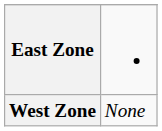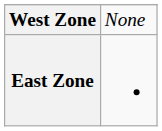 <table class="wikitable">
 <tr>
+</tr>
+<tr>
+<th>West Zone</th>
+<td valign=top><em>None</em></td>
 </tr>
 <tr>
 <th>East Zone</th>
 <td valign=top><br><ul><li></li></ul></td>
 </tr>
-<tr>
-<th>West Zone</th>
-<td valign=top><em>None</em></td>
-</tr>
 </table>
